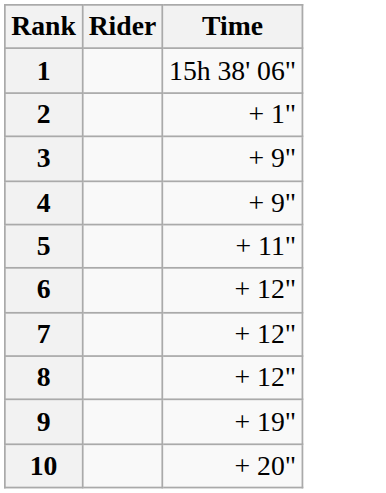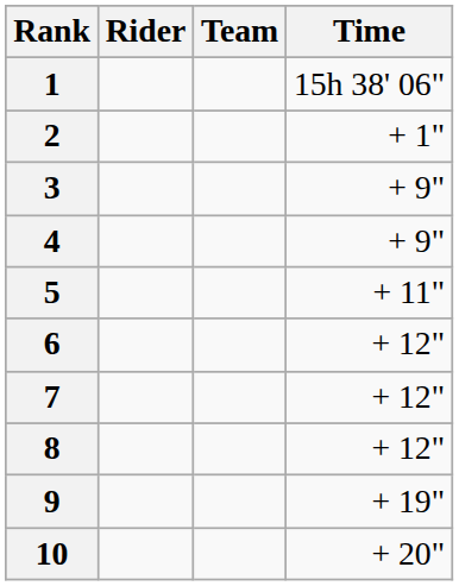 <table class="wikitable" margin-bottom:0;">
 <tr>
 <th scope="col">Rank</th>
 <th scope="col">Rider</th>
+<th scope="col">Team</th>
 <th scope="col">Time</th>
 </tr>
 <tr>
 <th scope="row">1</th>
 <td> </td>
+<td></td>
 <td align="right">15h 38' 06"</td>
 </tr>
 <tr>
 <th scope="row">2</th>
+<td></td>
 <td></td>
 <td align="right">+ 1"</td>
 </tr>
 <tr>
 <th scope="row">3</th>
 <td> </td>
+<td></td>
 <td align="right">+ 9"</td>
 </tr>
 <tr>
 <th scope="row">4</th>
+<td></td>
 <td></td>
 <td align="right">+ 9"</td>
 </tr>
 <tr>
 <th scope="row">5</th>
 <td> </td>
+<td></td>
 <td align="right">+ 11"</td>
 </tr>
 <tr>
 <th scope="row">6</th>
+<td></td>
 <td></td>
 <td align="right">+ 12"</td>
 </tr>
 <tr>
 <th scope="row">7</th>
 <td></td>
+<td></td>
 <td align="right">+ 12"</td>
 </tr>
 <tr>
 <th scope="row">8</th>
+<td></td>
 <td></td>
 <td align="right">+ 12"</td>
 </tr>
 <tr>
 <th scope="row">9</th>
 <td></td>
+<td></td>
 <td align="right">+ 19"</td>
 </tr>
 <tr>
 <th scope="row">10</th>
 <td></td>
+<td></td>
 <td align="right">+ 20"</td>
 </tr>
 </table>
